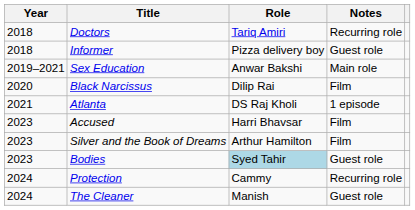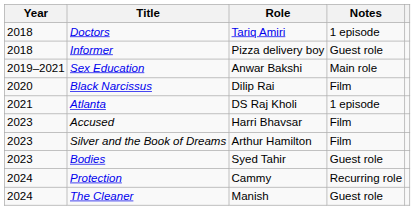 <table class="wikitable">
 <tr>
 <th>Year</th>
 <th>Title</th>
 <th>Role</th>
 <th>Notes</th>
 <th></th>
 </tr>
 <tr>
 <td>2018</td>
 <td><em><a href='#'>Doctors</a></em></td>
 <td><a href='#'>Tariq Amiri</a></td>
-<td>Recurring role</td>
+<td>1 episode</td>
 <td align="center"></td>
 </tr>
 <tr>
 <td>2018</td>
 <td><em><a href='#'>Informer</a></em></td>
 <td>Pizza delivery boy</td>
 <td>Guest role</td>
 <td align="center"></td>
 </tr>
 <tr>
 <td>2019–2021</td>
 <td><em><a href='#'>Sex Education</a></em></td>
 <td>Anwar Bakshi</td>
 <td>Main role</td>
 <td align="center"></td>
 </tr>
 <tr>
 <td>2020</td>
 <td><em><a href='#'>Black Narcissus</a></em></td>
 <td>Dilip Rai</td>
 <td>Film</td>
 <td align="center"></td>
 </tr>
 <tr>
 <td>2021</td>
 <td><em><a href='#'>Atlanta</a></em></td>
 <td>DS Raj Kholi</td>
 <td>1 episode</td>
 <td align="center"></td>
 </tr>
 <tr>
 <td>2023</td>
 <td><em>Accused</em></td>
 <td>Harri Bhavsar</td>
 <td>Film</td>
 <td align="center"></td>
 </tr>
 <tr>
 <td>2023</td>
 <td><em>Silver and the Book of Dreams</em></td>
 <td>Arthur Hamilton</td>
 <td>Film</td>
 <td align="center"></td>
 </tr>
 <tr>
 <td>2023</td>
 <td><em><a href='#'>Bodies</a></em></td>
-<td style="background: lightblue;">Syed Tahir</td>
+<td>Syed Tahir</td>
 <td>Guest role</td>
 <td align="center"></td>
 </tr>
 <tr>
 <td>2024</td>
 <td><em><a href='#'>Protection</a></em></td>
 <td>Cammy</td>
 <td>Recurring role</td>
 <td align="center"></td>
 </tr>
 <tr>
 <td>2024</td>
 <td><em><a href='#'>The Cleaner</a></em></td>
 <td>Manish</td>
 <td>Guest role</td>
 <td align="center"></td>
 </tr>
 </table>
